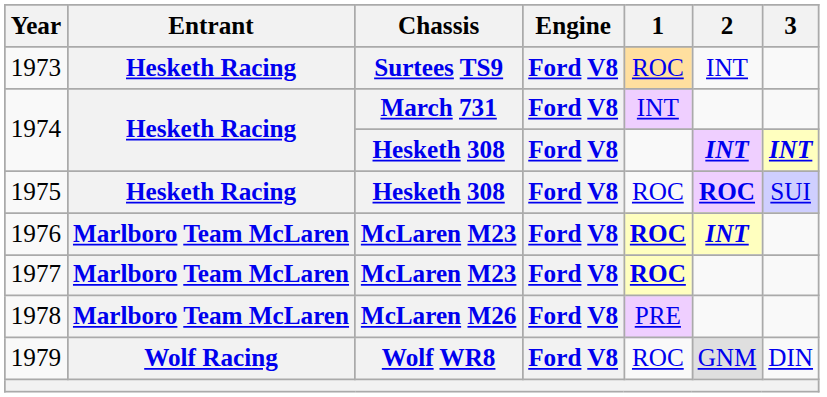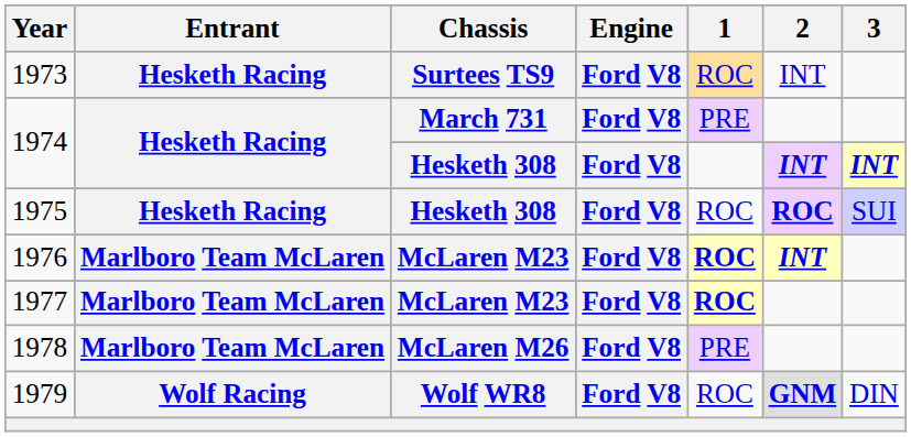 <table class="wikitable" style="text-align:center; font-size:90%">
 <tr>
 <th>Year</th>
 <th>Entrant</th>
 <th>Chassis</th>
 <th>Engine</th>
 <th>1</th>
 <th>2</th>
 <th>3</th>
 </tr>
 <tr>
 <td>1973</td>
 <th><a href='#'>Hesketh Racing</a></th>
 <th><a href='#'>Surtees</a> <a href='#'>TS9</a></th>
 <th><a href='#'>Ford</a> <a href='#'>V8</a></th>
 <td style="background:#FFDF9F;"><a href='#'>ROC</a><br></td>
 <td><a href='#'>INT</a></td>
 <td></td>
 </tr>
 <tr>
 <td rowspan=2>1974</td>
 <th rowspan=2><a href='#'>Hesketh Racing</a></th>
 <th><a href='#'>March</a> <a href='#'>731</a></th>
 <th><a href='#'>Ford</a> <a href='#'>V8</a></th>
-<td style="background:#EFCFFF;"><a href='#'>INT</a><br></td>
+<td style="background:#EFCFFF;"><a href='#'>PRE</a><br></td>
 <td></td>
 <td></td>
 </tr>
 <tr>
 <th><a href='#'>Hesketh</a> <a href='#'>308</a></th>
 <th><a href='#'>Ford</a> <a href='#'>V8</a></th>
 <td></td>
 <td style="background:#EFCFFF;"><strong><em><a href='#'>INT</a></em></strong><br></td>
 <td style="background:#FFFFBF;"><a href='#'><strong><em>INT</em></strong></a><br></td>
 </tr>
 <tr>
 <td>1975</td>
 <th><a href='#'>Hesketh Racing</a></th>
 <th><a href='#'>Hesketh</a> <a href='#'>308</a></th>
 <th><a href='#'>Ford</a> <a href='#'>V8</a></th>
 <td><a href='#'>ROC</a></td>
 <td style="background:#EFCFFF;"><a href='#'><strong>ROC</strong></a><br></td>
 <td style="background:#CFCFFF;"><a href='#'>SUI</a><br></td>
 </tr>
 <tr>
 <td>1976</td>
 <th><a href='#'>Marlboro</a> <a href='#'>Team McLaren</a></th>
 <th><a href='#'>McLaren</a> <a href='#'>M23</a></th>
 <th><a href='#'>Ford</a> <a href='#'>V8</a></th>
 <td style="background:#FFFFBF;"><strong><a href='#'>ROC</a></strong><br></td>
 <td style="background:#FFFFBF;"><strong><em><a href='#'>INT</a></em></strong><br></td>
 <td></td>
 </tr>
 <tr>
 <td>1977</td>
 <th><a href='#'>Marlboro</a> <a href='#'>Team McLaren</a></th>
 <th><a href='#'>McLaren</a> <a href='#'>M23</a></th>
 <th><a href='#'>Ford</a> <a href='#'>V8</a></th>
 <td style="background:#FFFFBF;"><strong><a href='#'>ROC</a></strong><br></td>
 <td></td>
 <td></td>
 </tr>
 <tr>
 <td>1978</td>
 <th><a href='#'>Marlboro</a> <a href='#'>Team McLaren</a></th>
 <th><a href='#'>McLaren</a> <a href='#'>M26</a></th>
 <th><a href='#'>Ford</a> <a href='#'>V8</a></th>
 <td style="background:#EFCFFF;"><a href='#'>PRE</a><br></td>
 <td></td>
 <td></td>
 </tr>
 <tr>
 <td>1979</td>
 <th><a href='#'>Wolf Racing</a></th>
 <th><a href='#'>Wolf</a> <a href='#'>WR8</a></th>
 <th><a href='#'>Ford</a> <a href='#'>V8</a></th>
 <td><a href='#'>ROC</a></td>
-<td style="background:#DFDFDF;"><a href='#'>GNM</a><br></td>
+<td style="background:#DFDFDF;"><strong><a href='#'>GNM</a><br></strong></td>
 <td><a href='#'>DIN</a></td>
 </tr>
 <tr>
 <th colspan="7"></th>
 </tr>
 </table>
